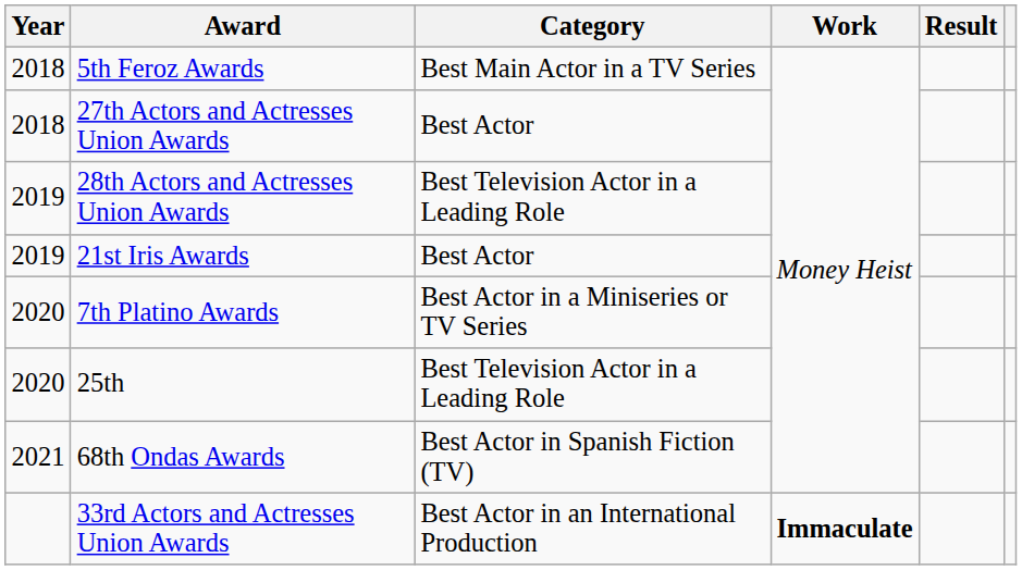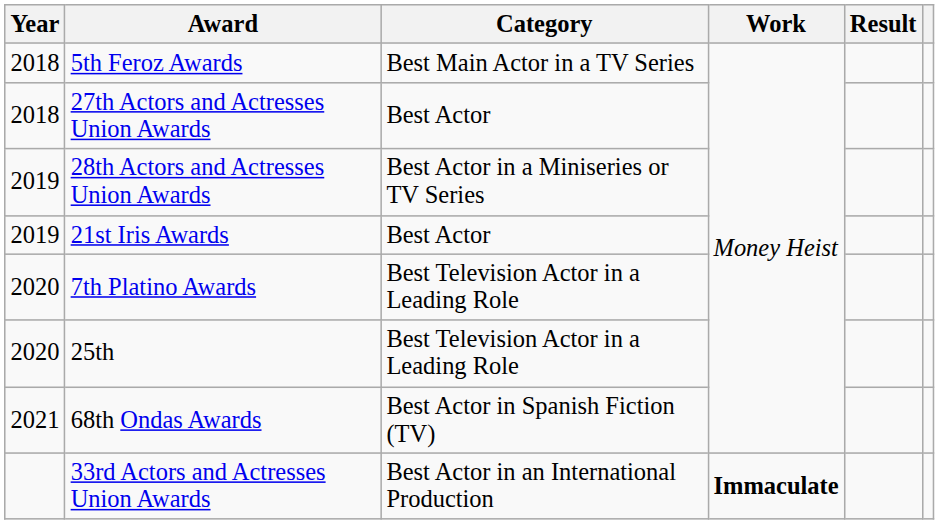 <table class="wikitable sortable">
 <tr>
 <th>Year</th>
 <th>Award</th>
 <th>Category</th>
 <th>Work</th>
 <th>Result</th>
 <th class="unsortable"></th>
 </tr>
 <tr>
 <td align = "center">2018</td>
 <td><a href='#'>5th Feroz Awards</a></td>
 <td>Best Main Actor in a TV Series</td>
 <td rowspan="7"><em>Money Heist</em></td>
 <td></td>
 <td align = "center"><br></td>
 </tr>
 <tr>
 <td align = "center">2018</td>
 <td><a href='#'>27th Actors and Actresses Union Awards</a></td>
 <td>Best Actor</td>
 <td></td>
 <td></td>
 </tr>
 <tr>
 <td align = "center">2019</td>
 <td><a href='#'>28th Actors and Actresses Union Awards</a></td>
-<td>Best Television Actor in a Leading Role</td>
+<td>Best Actor in a Miniseries or TV Series</td>
 <td></td>
 <td align = "center"></td>
 </tr>
 <tr>
 <td align = "center">2019</td>
 <td><a href='#'>21st Iris Awards</a></td>
 <td>Best Actor</td>
 <td></td>
 <td align = "center"></td>
 </tr>
 <tr>
 <td align = "center">2020</td>
 <td><a href='#'>7th Platino Awards</a></td>
-<td>Best Actor in a Miniseries or TV Series</td>
+<td>Best Television Actor in a Leading Role</td>
 <td></td>
 <td align = "center"></td>
 </tr>
 <tr>
 <td align = "center">2020</td>
 <td>25th </td>
 <td>Best Television Actor in a Leading Role</td>
 <td></td>
 <td align = "center"></td>
 </tr>
 <tr>
 <td align = "center">2021</td>
 <td>68th <a href='#'>Ondas Awards</a><em></td>
 <td>Best Actor in Spanish Fiction (TV)</td>
 <td></td>
 <td align = "center"></td>
 </tr>
 <tr>
 <td></td>
 <td><a href='#'>33rd Actors and Actresses Union Awards</a></td>
 <td>Best Actor in an International Production</td>
 <td><strong></em>Immaculate<em></strong></td>
 <td></td>
 <td></td>
 </tr>
 </table>
